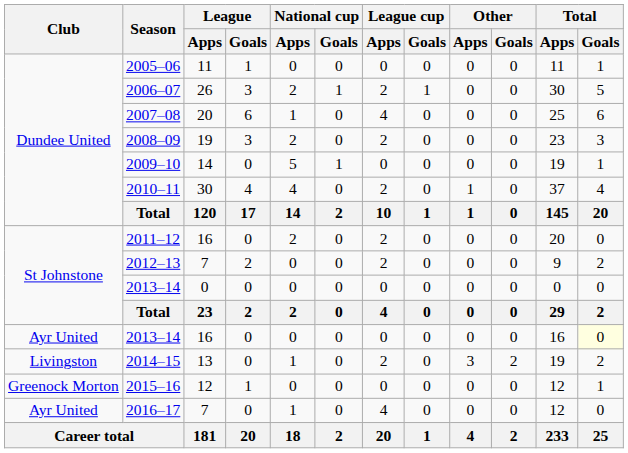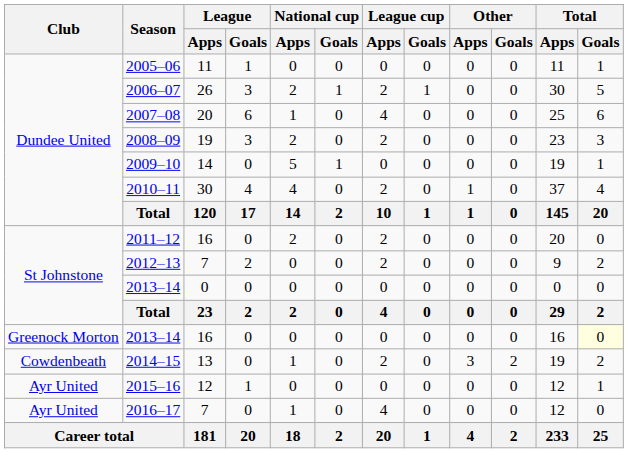 <table class="wikitable" style="text-align:center">
 <tr>
 <th rowspan="2">Club</th>
 <th rowspan="2">Season</th>
 <th colspan="2">League</th>
 <th colspan="2">National cup</th>
 <th colspan="2">League cup</th>
 <th colspan="2">Other</th>
 <th colspan="2">Total</th>
 </tr>
 <tr>
 <th>Apps</th>
 <th>Goals</th>
 <th>Apps</th>
 <th>Goals</th>
 <th>Apps</th>
 <th>Goals</th>
 <th>Apps</th>
 <th>Goals</th>
 <th>Apps</th>
 <th>Goals</th>
 </tr>
 <tr>
 <td rowspan="7"><a href='#'>Dundee United</a></td>
 <td><a href='#'>2005–06</a></td>
 <td>11</td>
 <td>1</td>
 <td>0</td>
 <td>0</td>
 <td>0</td>
 <td>0</td>
 <td>0</td>
 <td>0</td>
 <td>11</td>
 <td>1</td>
 </tr>
 <tr>
 <td><a href='#'>2006–07</a></td>
 <td>26</td>
 <td>3</td>
 <td>2</td>
 <td>1</td>
 <td>2</td>
 <td>1</td>
 <td>0</td>
 <td>0</td>
 <td>30</td>
 <td>5</td>
 </tr>
 <tr>
 <td><a href='#'>2007–08</a></td>
 <td>20</td>
 <td>6</td>
 <td>1</td>
 <td>0</td>
 <td>4</td>
 <td>0</td>
 <td>0</td>
 <td>0</td>
 <td>25</td>
 <td>6</td>
 </tr>
 <tr>
 <td><a href='#'>2008–09</a></td>
 <td>19</td>
 <td>3</td>
 <td>2</td>
 <td>0</td>
 <td>2</td>
 <td>0</td>
 <td>0</td>
 <td>0</td>
 <td>23</td>
 <td>3</td>
 </tr>
 <tr>
 <td><a href='#'>2009–10</a></td>
 <td>14</td>
 <td>0</td>
 <td>5</td>
 <td>1</td>
 <td>0</td>
 <td>0</td>
 <td>0</td>
 <td>0</td>
 <td>19</td>
 <td>1</td>
 </tr>
 <tr>
 <td><a href='#'>2010–11</a></td>
 <td>30</td>
 <td>4</td>
 <td>4</td>
 <td>0</td>
 <td>2</td>
 <td>0</td>
 <td>1</td>
 <td>0</td>
 <td>37</td>
 <td>4</td>
 </tr>
 <tr>
 <th>Total</th>
 <th>120</th>
 <th>17</th>
 <th>14</th>
 <th>2</th>
 <th>10</th>
 <th>1</th>
 <th>1</th>
 <th>0</th>
 <th>145</th>
 <th>20</th>
 </tr>
 <tr>
 <td rowspan="4"><a href='#'>St Johnstone</a></td>
 <td><a href='#'>2011–12</a></td>
 <td>16</td>
 <td>0</td>
 <td>2</td>
 <td>0</td>
 <td>2</td>
 <td>0</td>
 <td>0</td>
 <td>0</td>
 <td>20</td>
 <td>0</td>
 </tr>
 <tr>
 <td><a href='#'>2012–13</a></td>
 <td>7</td>
 <td>2</td>
 <td>0</td>
 <td>0</td>
 <td>2</td>
 <td>0</td>
 <td>0</td>
 <td>0</td>
 <td>9</td>
 <td>2</td>
 </tr>
 <tr>
 <td><a href='#'>2013–14</a></td>
 <td>0</td>
 <td>0</td>
 <td>0</td>
 <td>0</td>
 <td>0</td>
 <td>0</td>
 <td>0</td>
 <td>0</td>
 <td>0</td>
 <td>0</td>
 </tr>
 <tr>
 <th>Total</th>
 <th>23</th>
 <th>2</th>
 <th>2</th>
 <th>0</th>
 <th>4</th>
 <th>0</th>
 <th>0</th>
 <th>0</th>
 <th>29</th>
 <th>2</th>
 </tr>
 <tr>
-<td><a href='#'>Ayr United</a></td>
+<td><a href='#'>Greenock Morton</a></td>
 <td><a href='#'>2013–14</a></td>
 <td>16</td>
 <td>0</td>
 <td>0</td>
 <td>0</td>
 <td>0</td>
 <td>0</td>
 <td>0</td>
 <td>0</td>
 <td>16</td>
 <td style="background: lightyellow;">0</td>
 </tr>
 <tr>
-<td><a href='#'>Livingston</a></td>
+<td><a href='#'>Cowdenbeath</a></td>
 <td><a href='#'>2014–15</a></td>
 <td>13</td>
 <td>0</td>
 <td>1</td>
 <td>0</td>
 <td>2</td>
 <td>0</td>
 <td>3</td>
 <td>2</td>
 <td>19</td>
 <td>2</td>
 </tr>
 <tr>
-<td><a href='#'>Greenock Morton</a></td>
+<td><a href='#'>Ayr United</a></td>
 <td><a href='#'>2015–16</a></td>
 <td>12</td>
 <td>1</td>
 <td>0</td>
 <td>0</td>
 <td>0</td>
 <td>0</td>
 <td>0</td>
 <td>0</td>
 <td>12</td>
 <td>1</td>
 </tr>
 <tr>
 <td><a href='#'>Ayr United</a></td>
 <td><a href='#'>2016–17</a></td>
 <td>7</td>
 <td>0</td>
 <td>1</td>
 <td>0</td>
 <td>4</td>
 <td>0</td>
 <td>0</td>
 <td>0</td>
 <td>12</td>
 <td>0</td>
 </tr>
 <tr>
 <th colspan="2">Career total</th>
 <th>181</th>
 <th>20</th>
 <th>18</th>
 <th>2</th>
 <th>20</th>
 <th>1</th>
 <th>4</th>
 <th>2</th>
 <th>233</th>
 <th>25</th>
 </tr>
 </table>
